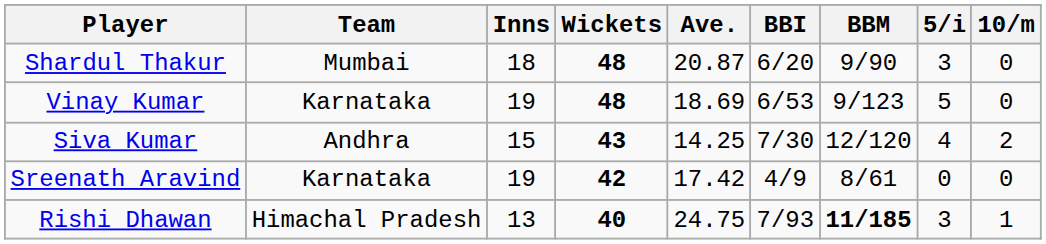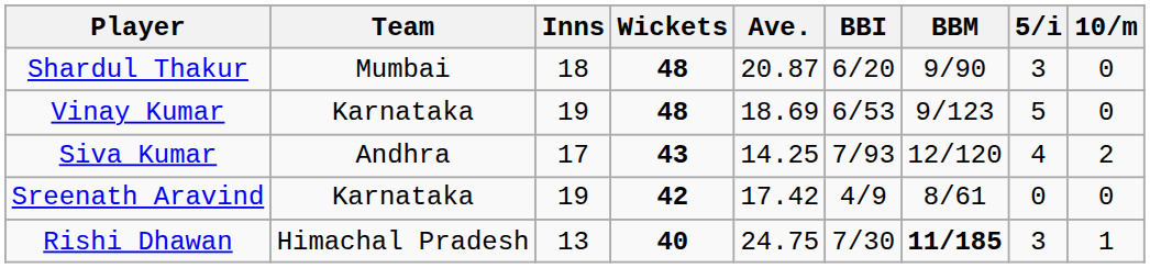 <table class="wikitable">
 <tr align="center">
 <th>Player</th>
 <th>Team</th>
 <th>Inns</th>
 <th>Wickets</th>
 <th>Ave.</th>
 <th>BBI</th>
 <th>BBM</th>
 <th>5/i</th>
 <th>10/m</th>
 </tr>
 <tr align="center">
 <td><a href='#'>Shardul Thakur</a></td>
 <td>Mumbai</td>
 <td>18</td>
 <td><strong>48</strong></td>
 <td>20.87</td>
 <td>6/20</td>
 <td>9/90</td>
 <td>3</td>
 <td>0</td>
 </tr>
 <tr align="center">
 <td><a href='#'>Vinay Kumar</a></td>
 <td>Karnataka</td>
 <td>19</td>
 <td><strong>48</strong></td>
 <td>18.69</td>
 <td>6/53</td>
 <td>9/123</td>
 <td>5</td>
 <td>0</td>
 </tr>
 <tr align="center">
 <td><a href='#'>Siva Kumar</a></td>
 <td>Andhra</td>
-<td>15</td>
+<td>17</td>
 <td><strong>43</strong></td>
 <td>14.25</td>
-<td>7/30</td>
+<td>7/93</td>
 <td>12/120</td>
 <td>4</td>
 <td>2</td>
 </tr>
 <tr align="center">
 <td><a href='#'>Sreenath Aravind</a></td>
 <td>Karnataka</td>
 <td>19</td>
 <td><strong>42</strong></td>
 <td>17.42</td>
 <td>4/9</td>
 <td>8/61</td>
 <td>0</td>
 <td>0</td>
 </tr>
 <tr align="center">
 <td><a href='#'>Rishi Dhawan</a></td>
 <td>Himachal Pradesh</td>
 <td>13</td>
 <td><strong>40</strong></td>
 <td>24.75</td>
-<td>7/93</td>
+<td>7/30</td>
 <td><strong>11/185</strong></td>
 <td>3</td>
 <td>1</td>
 </tr>
 </table>
